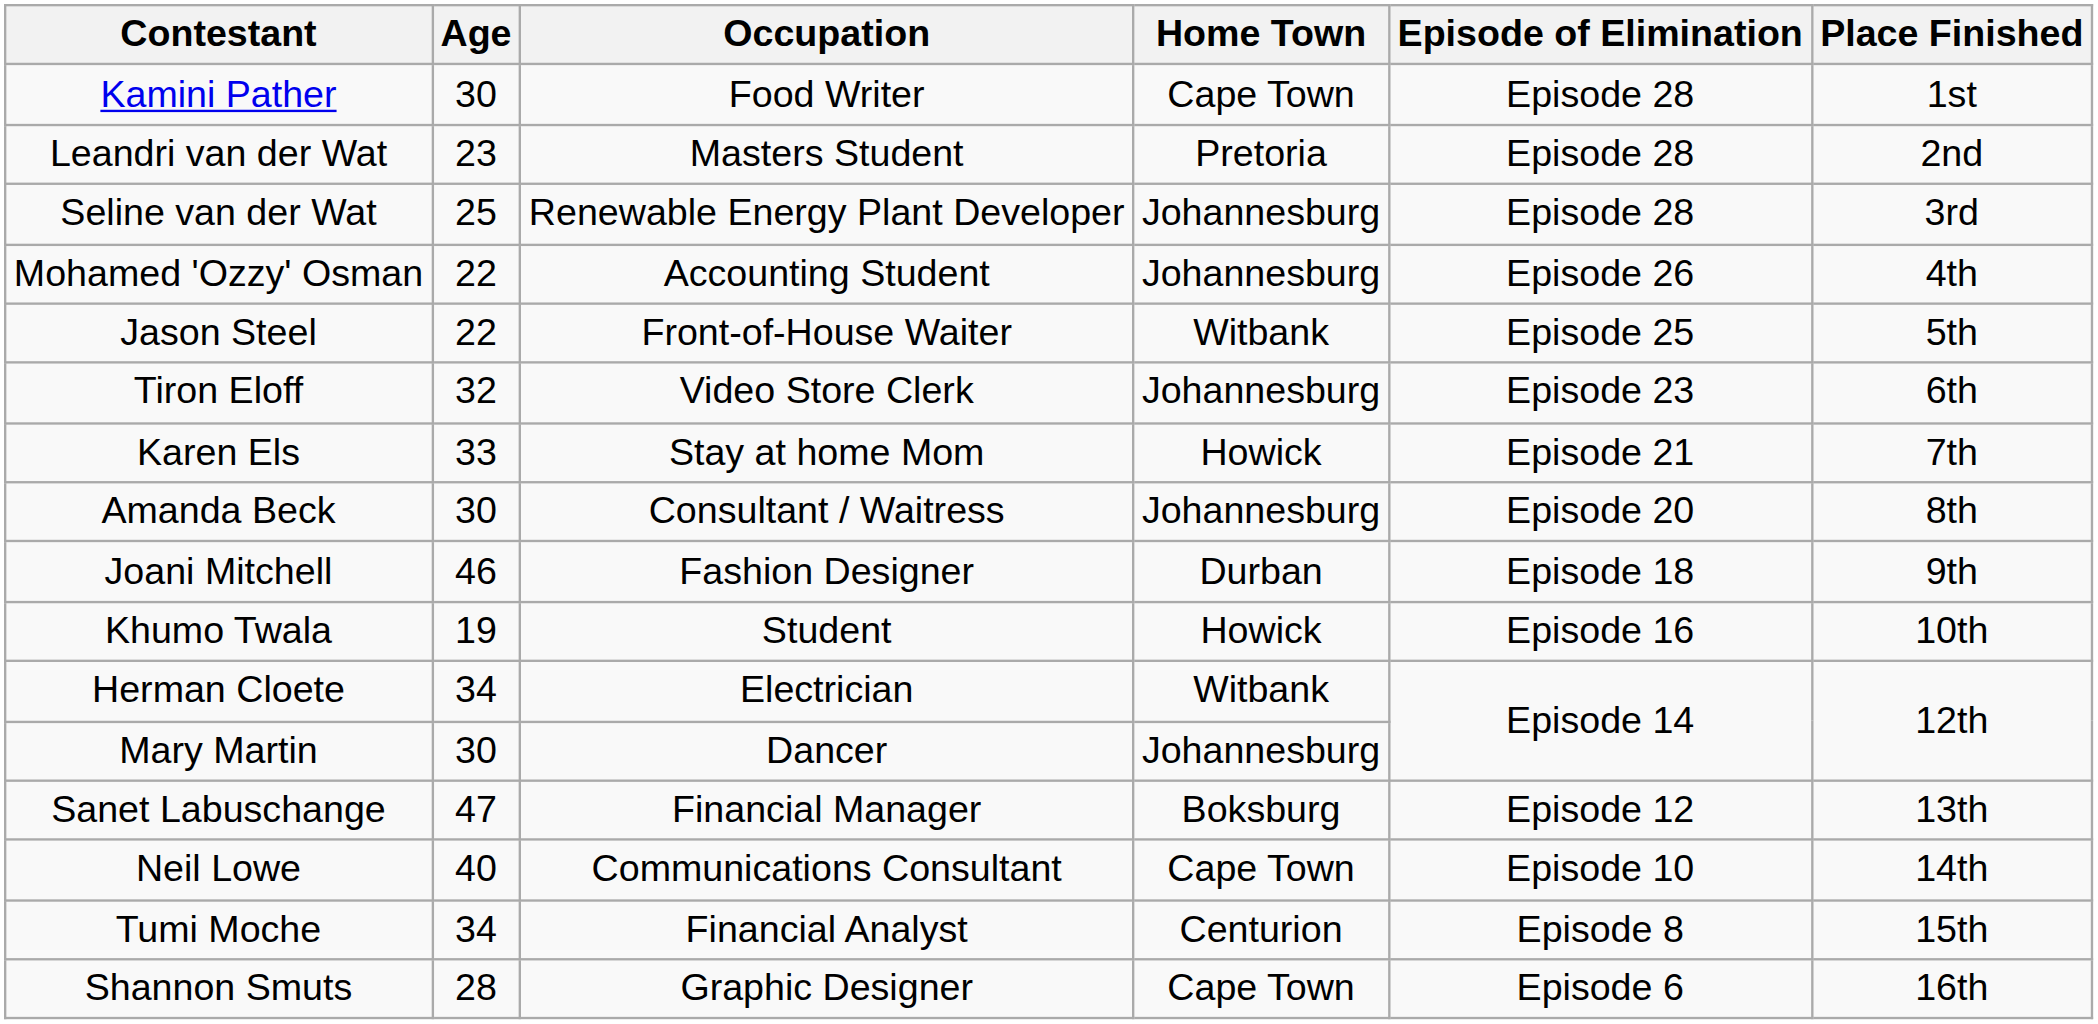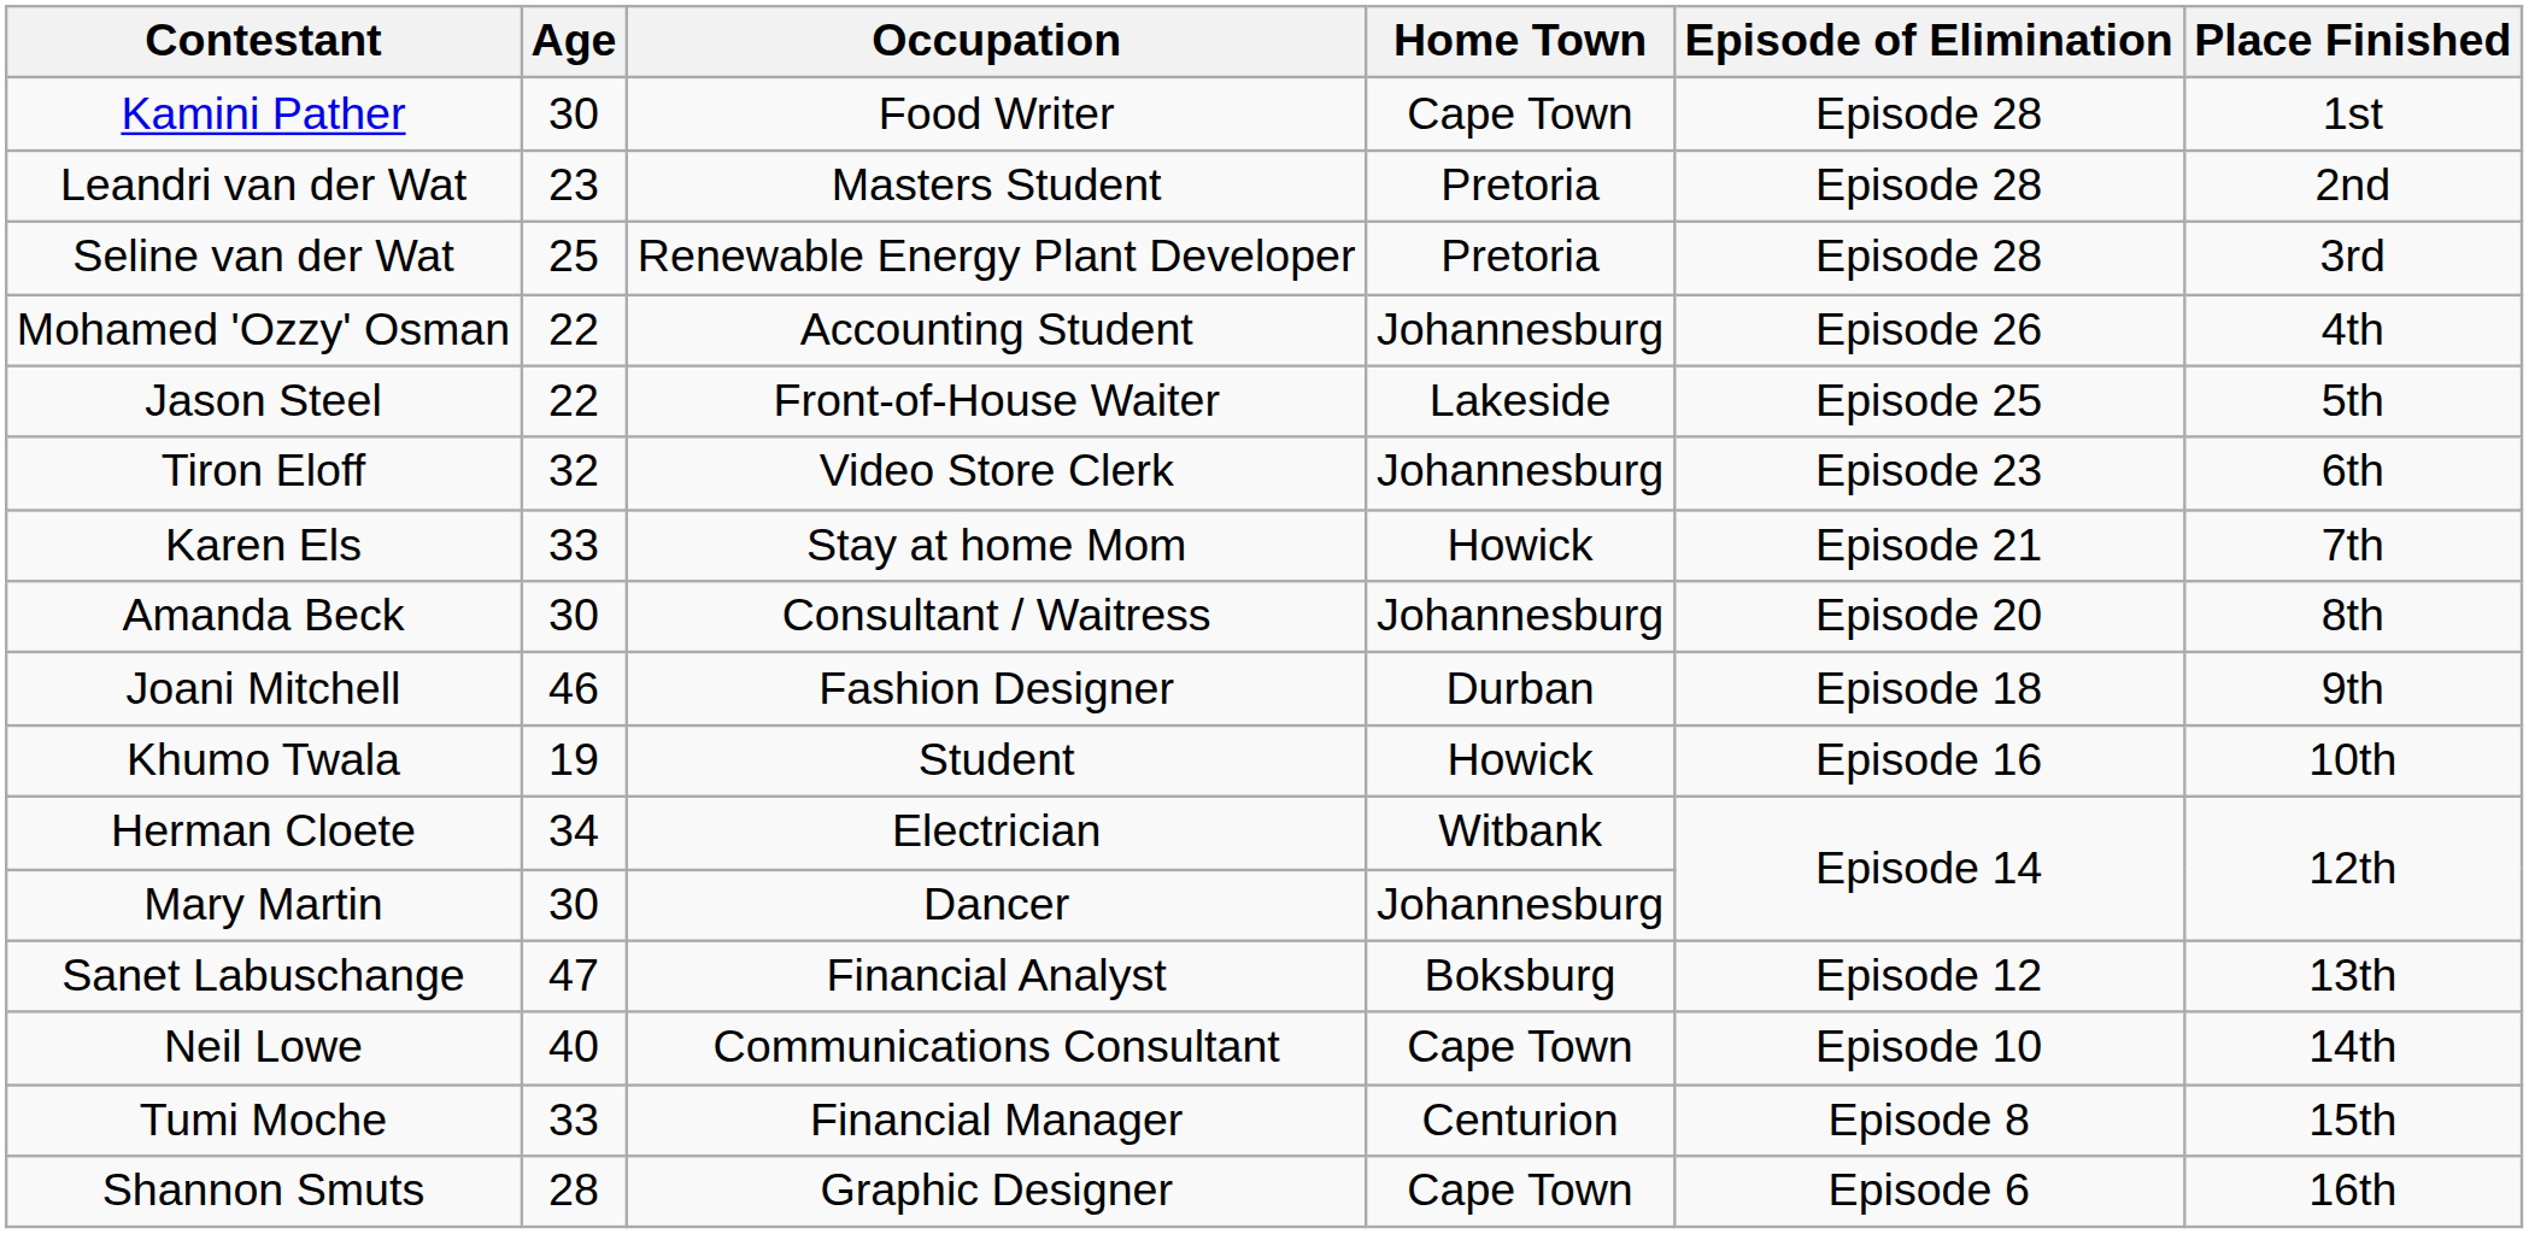 <table class="wikitable sortable" style="text-align:center">
 <tr>
 <th>Contestant</th>
 <th>Age</th>
 <th>Occupation</th>
 <th>Home Town</th>
 <th>Episode of Elimination</th>
 <th>Place Finished</th>
 </tr>
 <tr>
 <td><a href='#'>Kamini Pather</a></td>
 <td>30</td>
 <td>Food Writer</td>
 <td>Cape Town</td>
 <td>Episode 28</td>
 <td>1st</td>
 </tr>
 <tr>
 <td>Leandri van der Wat</td>
 <td>23</td>
 <td>Masters Student</td>
 <td>Pretoria</td>
 <td>Episode 28</td>
 <td>2nd</td>
 </tr>
 <tr>
 <td>Seline van der Wat</td>
 <td>25</td>
 <td>Renewable Energy Plant Developer</td>
-<td>Johannesburg</td>
+<td>Pretoria</td>
 <td>Episode 28</td>
 <td>3rd</td>
 </tr>
 <tr>
 <td>Mohamed 'Ozzy' Osman</td>
 <td>22</td>
 <td>Accounting Student</td>
 <td>Johannesburg</td>
 <td>Episode 26</td>
 <td>4th</td>
 </tr>
 <tr>
 <td>Jason Steel</td>
 <td>22</td>
 <td>Front-of-House Waiter</td>
-<td>Witbank</td>
+<td>Lakeside</td>
 <td>Episode 25</td>
 <td>5th</td>
 </tr>
 <tr>
 <td>Tiron Eloff</td>
 <td>32</td>
 <td>Video Store Clerk</td>
 <td>Johannesburg</td>
 <td>Episode 23</td>
 <td>6th</td>
 </tr>
 <tr>
 <td>Karen Els</td>
 <td>33</td>
 <td>Stay at home Mom</td>
 <td>Howick</td>
 <td>Episode 21</td>
 <td>7th</td>
 </tr>
 <tr>
 <td>Amanda Beck</td>
 <td>30</td>
 <td>Consultant / Waitress</td>
 <td>Johannesburg</td>
 <td>Episode 20</td>
 <td>8th</td>
 </tr>
 <tr>
 <td>Joani Mitchell</td>
 <td>46</td>
 <td>Fashion Designer</td>
 <td>Durban</td>
 <td>Episode 18</td>
 <td>9th</td>
 </tr>
 <tr>
 <td>Khumo Twala</td>
 <td>19</td>
 <td>Student</td>
 <td>Howick</td>
 <td>Episode 16</td>
 <td>10th</td>
 </tr>
 <tr>
 <td>Herman Cloete</td>
 <td>34</td>
 <td>Electrician</td>
 <td>Witbank</td>
 <td rowspan="2">Episode 14</td>
 <td rowspan="2">12th</td>
 </tr>
 <tr>
 <td>Mary Martin</td>
 <td>30</td>
 <td>Dancer</td>
 <td>Johannesburg</td>
 </tr>
 <tr>
 <td>Sanet Labuschange</td>
 <td>47</td>
-<td>Financial Manager</td>
+<td>Financial Analyst</td>
 <td>Boksburg</td>
 <td>Episode 12</td>
 <td>13th</td>
 </tr>
 <tr>
 <td>Neil Lowe</td>
 <td>40</td>
 <td>Communications Consultant</td>
 <td>Cape Town</td>
 <td>Episode 10</td>
 <td>14th</td>
 </tr>
 <tr>
 <td>Tumi Moche</td>
-<td>34</td>
-<td>Financial Analyst</td>
+<td>33</td>
+<td>Financial Manager</td>
 <td>Centurion</td>
 <td>Episode 8</td>
 <td>15th</td>
 </tr>
 <tr>
 <td>Shannon Smuts</td>
 <td>28</td>
 <td>Graphic Designer</td>
 <td>Cape Town</td>
 <td>Episode 6</td>
 <td>16th</td>
 </tr>
 </table>
